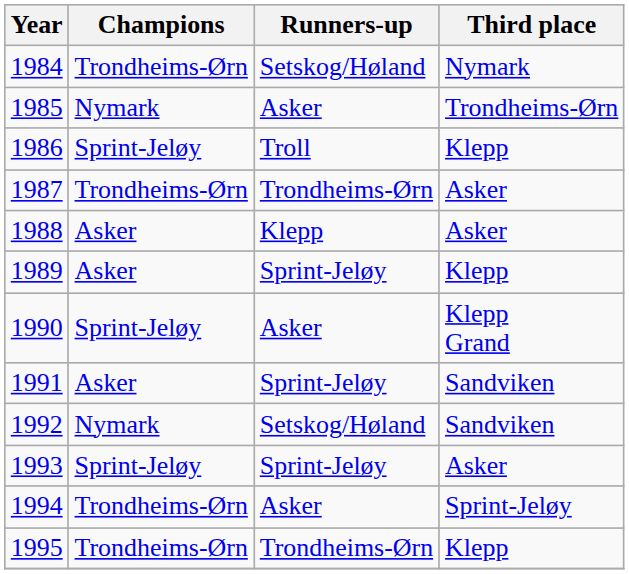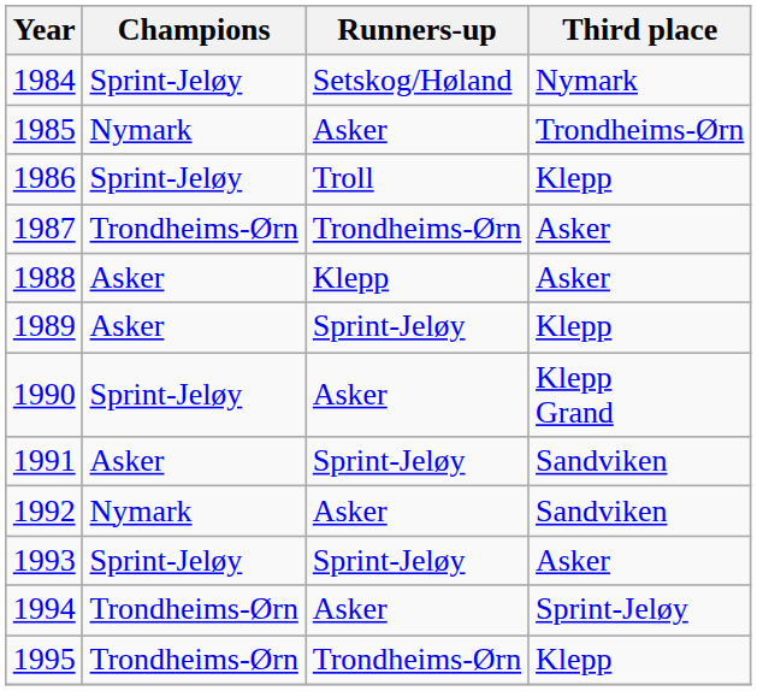 <table class="wikitable sortable">
 <tr>
 <th>Year</th>
 <th>Champions</th>
 <th>Runners-up</th>
 <th>Third place</th>
 </tr>
 <tr>
 <td><a href='#'>1984</a></td>
-<td><a href='#'>Trondheims-Ørn</a></td>
+<td><a href='#'>Sprint-Jeløy</a></td>
 <td><a href='#'>Setskog/Høland</a></td>
 <td><a href='#'>Nymark</a></td>
 </tr>
 <tr>
 <td><a href='#'>1985</a></td>
 <td><a href='#'>Nymark</a></td>
 <td><a href='#'>Asker</a></td>
 <td><a href='#'>Trondheims-Ørn</a></td>
 </tr>
 <tr>
 <td><a href='#'>1986</a></td>
 <td><a href='#'>Sprint-Jeløy</a></td>
 <td><a href='#'>Troll</a></td>
 <td><a href='#'>Klepp</a></td>
 </tr>
 <tr>
 <td><a href='#'>1987</a></td>
 <td><a href='#'>Trondheims-Ørn</a></td>
 <td><a href='#'>Trondheims-Ørn</a></td>
 <td><a href='#'>Asker</a></td>
 </tr>
 <tr>
 <td><a href='#'>1988</a></td>
 <td><a href='#'>Asker</a></td>
 <td><a href='#'>Klepp</a></td>
 <td><a href='#'>Asker</a></td>
 </tr>
 <tr>
 <td><a href='#'>1989</a></td>
 <td><a href='#'>Asker</a></td>
 <td><a href='#'>Sprint-Jeløy</a></td>
 <td><a href='#'>Klepp</a></td>
 </tr>
 <tr>
 <td><a href='#'>1990</a></td>
 <td><a href='#'>Sprint-Jeløy</a></td>
 <td><a href='#'>Asker</a></td>
 <td><a href='#'>Klepp</a><br><a href='#'>Grand</a></td>
 </tr>
 <tr>
 <td><a href='#'>1991</a></td>
 <td><a href='#'>Asker</a></td>
 <td><a href='#'>Sprint-Jeløy</a></td>
 <td><a href='#'>Sandviken</a></td>
 </tr>
 <tr>
 <td><a href='#'>1992</a></td>
 <td><a href='#'>Nymark</a></td>
-<td><a href='#'>Setskog/Høland</a></td>
+<td><a href='#'>Asker</a></td>
 <td><a href='#'>Sandviken</a></td>
 </tr>
 <tr>
 <td><a href='#'>1993</a></td>
 <td><a href='#'>Sprint-Jeløy</a></td>
 <td><a href='#'>Sprint-Jeløy</a></td>
 <td><a href='#'>Asker</a></td>
 </tr>
 <tr>
 <td><a href='#'>1994</a></td>
 <td><a href='#'>Trondheims-Ørn</a></td>
 <td><a href='#'>Asker</a></td>
 <td><a href='#'>Sprint-Jeløy</a></td>
 </tr>
 <tr>
 <td><a href='#'>1995</a></td>
 <td><a href='#'>Trondheims-Ørn</a></td>
 <td><a href='#'>Trondheims-Ørn</a></td>
 <td><a href='#'>Klepp</a></td>
 </tr>
 <tr>
 </tr>
 </table>
